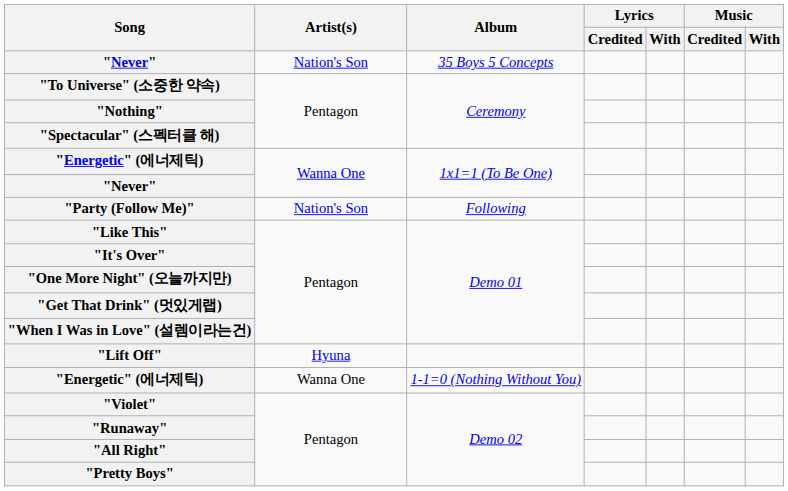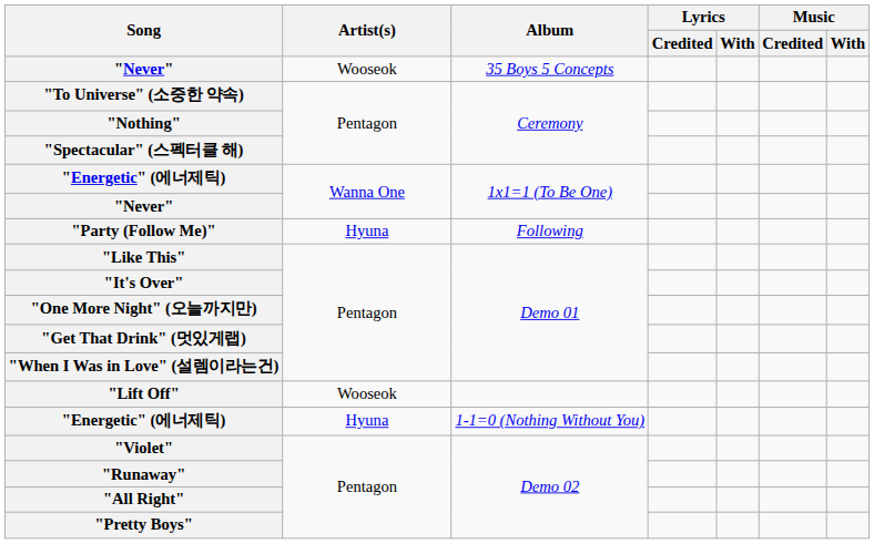 <table class="wikitable plainrowheaders" style="text-align:center">
 <tr>
 <th rowspan="2">Song</th>
 <th rowspan="2" style="width:10em;">Artist(s)</th>
 <th rowspan="2">Album</th>
 <th colspan="2">Lyrics</th>
 <th colspan="2">Music</th>
 </tr>
 <tr>
 <th>Credited</th>
 <th>With</th>
 <th>Credited</th>
 <th>With</th>
 </tr>
 <tr>
 <th scope="row">"<a href='#'>Never</a>"</th>
-<td><a href='#'>Nation's Son</a></td>
+<td>Wooseok </td>
 <td><em><a href='#'>35 Boys 5 Concepts</a></em></td>
 <td></td>
 <td></td>
 <td></td>
 <td></td>
 </tr>
 <tr>
 <th scope="row">"To Universe" (소중한 약속)</th>
 <td rowspan="3">Pentagon</td>
 <td rowspan="3"><em><a href='#'>Ceremony</a></em></td>
 <td></td>
 <td></td>
 <td></td>
 <td></td>
 </tr>
 <tr>
 <th scope="row">"Nothing"</th>
 <td></td>
 <td></td>
 <td></td>
 <td></td>
 </tr>
 <tr>
 <th scope="row">"Spectacular" (스펙터클 해)</th>
 <td></td>
 <td></td>
 <td></td>
 <td></td>
 </tr>
 <tr>
 <th scope="row">"<a href='#'>Energetic</a>" (에너제틱)</th>
 <td rowspan="2"><a href='#'>Wanna One</a></td>
 <td rowspan="2"><em><a href='#'>1x1=1 (To Be One)</a></em></td>
 <td></td>
 <td></td>
 <td></td>
 <td></td>
 </tr>
 <tr>
 <th scope="row">"Never"</th>
 <td></td>
 <td></td>
 <td></td>
 <td></td>
 </tr>
 <tr>
 <th scope="row">"Party (Follow Me)"</th>
-<td><a href='#'>Nation's Son</a></td>
+<td><a href='#'>Hyuna</a> </td>
 <td><em><a href='#'>Following</a></em></td>
 <td></td>
 <td></td>
 <td></td>
 <td></td>
 </tr>
 <tr>
 <th scope="row">"Like This"</th>
 <td rowspan="5">Pentagon</td>
 <td rowspan="5"><em><a href='#'>Demo 01</a></em></td>
 <td></td>
 <td></td>
 <td></td>
 <td></td>
 </tr>
 <tr>
 <th scope="row">"It's Over"</th>
 <td></td>
 <td></td>
 <td></td>
 <td></td>
 </tr>
 <tr>
 <th scope="row">"One More Night" (오늘까지만)</th>
 <td></td>
 <td></td>
 <td></td>
 <td></td>
 </tr>
 <tr>
 <th scope="row">"Get That Drink" (멋있게랩) <br> </th>
 <td></td>
 <td></td>
 <td></td>
 <td></td>
 </tr>
 <tr>
 <th scope="row">"When I Was in Love" (설렘이라는건)</th>
 <td></td>
 <td></td>
 <td></td>
 <td></td>
 </tr>
 <tr>
 <th scope="row">"Lift Off"</th>
-<td><a href='#'>Hyuna</a> </td>
+<td>Wooseok </td>
 <td></td>
 <td></td>
 <td></td>
 <td></td>
 <td></td>
 </tr>
 <tr>
 <th scope="row">"Energetic" (에너제틱)<br></th>
-<td>Wanna One</td>
+<td><a href='#'>Hyuna</a> </td>
 <td><em><a href='#'>1-1=0 (Nothing Without You)</a></em></td>
 <td></td>
 <td></td>
 <td></td>
 <td></td>
 </tr>
 <tr>
 <th scope="row">"Violet"</th>
 <td rowspan="4">Pentagon</td>
 <td rowspan="4"><em><a href='#'>Demo 02</a></em></td>
 <td></td>
 <td></td>
 <td></td>
 <td></td>
 </tr>
 <tr>
 <th scope="row">"Runaway"</th>
 <td></td>
 <td></td>
 <td></td>
 <td></td>
 </tr>
 <tr>
 <th scope="row">"All Right"</th>
 <td></td>
 <td></td>
 <td></td>
 <td></td>
 </tr>
 <tr>
 <th scope="row">"Pretty Boys"<br></th>
 <td></td>
 <td></td>
 <td></td>
 <td></td>
 </tr>
 </table>
